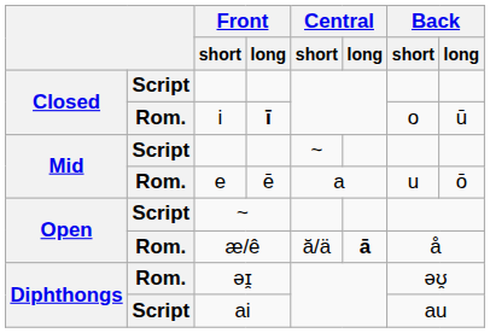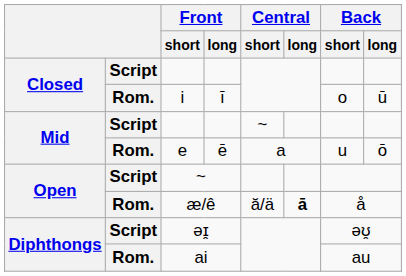 <table class="wikitable" style="text-align:center">
 <tr>
 <th rowspan="2" colspan="2"></th>
 <th colspan="2"><a href='#'>Front</a></th>
 <th colspan="2"><a href='#'>Central</a></th>
 <th colspan="2"><a href='#'>Back</a></th>
 </tr>
 <tr>
 <th><small>short</small></th>
 <th><small>long</small></th>
 <th><small>short</small></th>
 <th><small>long</small></th>
 <th><small>short</small></th>
 <th><small>long</small></th>
 </tr>
 <tr>
 <th rowspan="2"><a href='#'>Closed</a></th>
 <th>Script</th>
 <td> </td>
 <td> </td>
 <td colspan="2" rowspan="2"></td>
 <td> </td>
 <td> </td>
 </tr>
 <tr>
 <th>Rom.</th>
 <td>i</td>
-<td><strong>ī</strong></td>
+<td>ī</td>
 <td>o</td>
 <td>ū</td>
 </tr>
 <tr>
 <th rowspan="2"><a href='#'>Mid</a></th>
 <th>Script</th>
 <td> </td>
 <td> </td>
 <td>~ </td>
 <td> </td>
 <td> </td>
 <td> </td>
 </tr>
 <tr>
 <th>Rom.</th>
 <td>e</td>
 <td>ē</td>
 <td colspan="2">a</td>
 <td>u</td>
 <td>ō</td>
 </tr>
 <tr>
 <th rowspan="2"><a href='#'>Open</a></th>
 <th>Script</th>
 <td colspan="2">~ </td>
 <td> </td>
 <td> </td>
 <td colspan="2"><br></td>
 </tr>
 <tr>
 <th>Rom.</th>
 <td colspan="2">æ/ê</td>
 <td>ă/ä</td>
 <td><strong>ā</strong></td>
 <td colspan="2">å</td>
 </tr>
 <tr>
 <th rowspan="2"><a href='#'>Diphthongs</a></th>
-<th>Rom.</th>
+<th>Script</th>
 <td colspan="2">əɪ̯ </td>
 <td colspan="2"  rowspan="2"></td>
 <td colspan="2">əʊ̯ </td>
 </tr>
 <tr>
-<th>Script</th>
+<th>Rom.</th>
 <td colspan="2">ai</td>
 <td colspan="2">au</td>
 </tr>
 </table>
